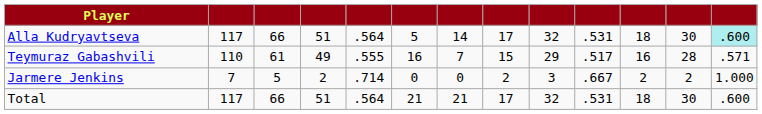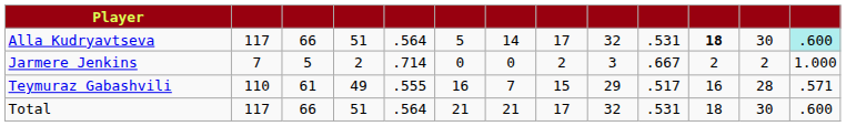 <table class="wikitable" style="text-align:center">
 <tr>
 <th style="background:#98000F; color:#DDFF55" width="200px">Player</th>
 <th style="background:#98000F; color:#DDFF55" width="40px"></th>
 <th style="background:#98000F; color:#DDFF55" width="40px"></th>
 <th style="background:#98000F; color:#DDFF55" width="40px"></th>
 <th style="background:#98000F; color:#DDFF55" width="40px"></th>
 <th style="background:#98000F; color:#DDFF55" width="40px"></th>
 <th style="background:#98000F; color:#DDFF55" width="40px"></th>
 <th style="background:#98000F; color:#DDFF55" width="40px"></th>
 <th style="background:#98000F; color:#DDFF55" width="40px"></th>
 <th style="background:#98000F; color:#DDFF55" width="40px"></th>
 <th style="background:#98000F; color:#DDFF55" width="40px"></th>
 <th style="background:#98000F; color:#DDFF55" width="40px"></th>
 <th style="background:#98000F; color:#DDFF55" width="40px"></th>
 </tr>
 <tr>
 <td style="text-align:left"><a href='#'>Alla Kudryavtseva</a></td>
 <td>117</td>
 <td>66</td>
 <td>51</td>
 <td>.564</td>
 <td>5</td>
 <td>14</td>
 <td>17</td>
 <td>32</td>
 <td>.531</td>
-<td>18</td>
+<td><strong>18</strong></td>
 <td>30</td>
 <td style="background: paleturquoise;">.600</td>
+</tr>
+<tr>
+<td style="text-align:left"><a href='#'>Jarmere Jenkins</a></td>
+<td>7</td>
+<td>5</td>
+<td>2</td>
+<td>.714</td>
+<td>0</td>
+<td>0</td>
+<td>2</td>
+<td>3</td>
+<td>.667</td>
+<td>2</td>
+<td>2</td>
+<td>1.000</td>
 </tr>
 <tr>
 <td style="text-align:left"><a href='#'>Teymuraz Gabashvili</a></td>
 <td>110</td>
 <td>61</td>
 <td>49</td>
 <td>.555</td>
 <td>16</td>
 <td>7</td>
 <td>15</td>
 <td>29</td>
 <td>.517</td>
 <td>16</td>
 <td>28</td>
 <td>.571</td>
 </tr>
 <tr>
-<td style="text-align:left"><a href='#'>Jarmere Jenkins</a></td>
-<td>7</td>
-<td>5</td>
-<td>2</td>
-<td>.714</td>
-<td>0</td>
-<td>0</td>
-<td>2</td>
-<td>3</td>
-<td>.667</td>
-<td>2</td>
-<td>2</td>
-<td>1.000</td>
-</tr>
-<tr>
 <td style="text-align:left">Total</td>
 <td>117</td>
 <td>66</td>
 <td>51</td>
 <td>.564</td>
 <td>21</td>
 <td>21</td>
 <td>17</td>
 <td>32</td>
 <td>.531</td>
 <td>18</td>
 <td>30</td>
 <td>.600</td>
 </tr>
 </table>
